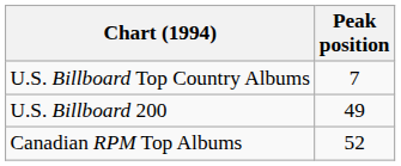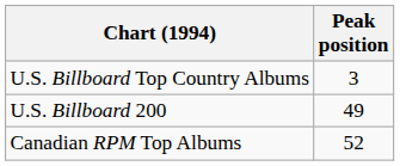 <table class="wikitable">
 <tr>
 <th>Chart (1994)</th>
 <th>Peak<br>position</th>
 </tr>
 <tr>
 <td>U.S. <em>Billboard</em> Top Country Albums</td>
-<td align="center">7</td>
+<td align="center">3</td>
 </tr>
 <tr>
 <td>U.S. <em>Billboard</em> 200</td>
 <td align="center">49</td>
 </tr>
 <tr>
 <td>Canadian <em>RPM</em> Top Albums</td>
 <td align="center">52</td>
 </tr>
 </table>
